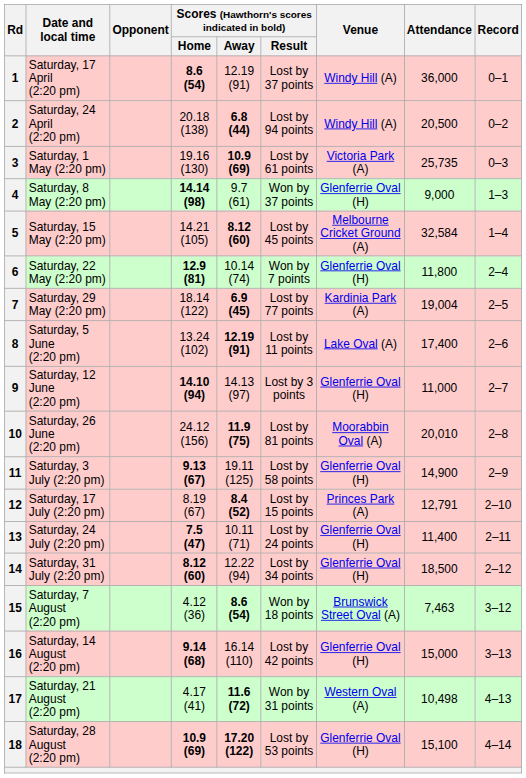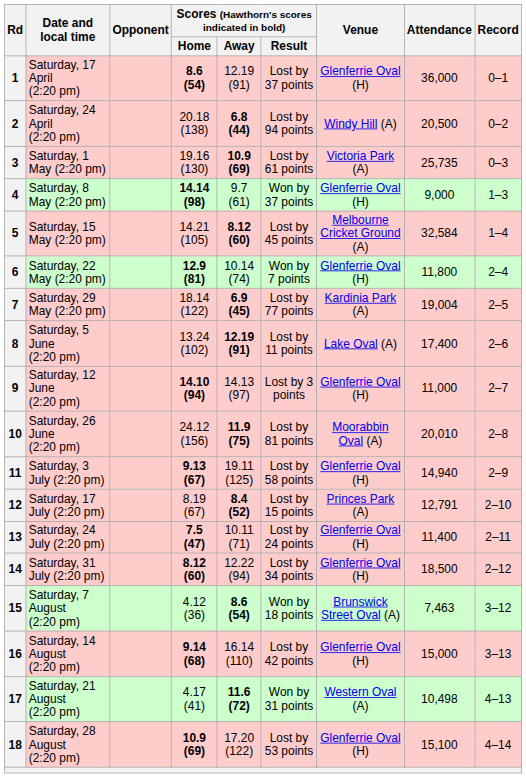 <table class="wikitable" style="font-size:90%; text-align:center; width: 100%; margin-left: auto; margin-right: auto">
 <tr>
 <th rowspan="2">Rd</th>
 <th rowspan="2">Date and local time</th>
 <th rowspan="2">Opponent</th>
 <th colspan="3">Scores <small>(Hawthorn's scores indicated in bold)</small></th>
 <th rowspan="2">Venue</th>
 <th rowspan="2">Attendance</th>
 <th rowspan="2">Record</th>
 </tr>
 <tr>
 <th>Home</th>
 <th>Away</th>
 <th>Result</th>
 </tr>
 <tr style="background:#fcc;">
 <th>1</th>
 <td align=left>Saturday, 17 April (2:20 pm)</td>
 <td align=left></td>
 <td><strong>8.6 (54)</strong></td>
 <td>12.19 (91)</td>
 <td>Lost by 37 points</td>
-<td><a href='#'>Windy Hill</a> (A)</td>
+<td><a href='#'>Glenferrie Oval</a> (H)</td>
 <td>36,000</td>
 <td>0–1</td>
 </tr>
 <tr style="background:#fcc;">
 <th>2</th>
 <td align=left>Saturday, 24 April (2:20 pm)</td>
 <td align=left></td>
 <td>20.18 (138)</td>
 <td><strong>6.8 (44)</strong></td>
 <td>Lost by 94 points</td>
 <td><a href='#'>Windy Hill</a> (A)</td>
 <td>20,500</td>
 <td>0–2</td>
 </tr>
 <tr style="background:#fcc;">
 <th>3</th>
 <td align=left>Saturday, 1 May (2:20 pm)</td>
 <td align=left></td>
 <td>19.16 (130)</td>
 <td><strong>10.9 (69)</strong></td>
 <td>Lost by 61 points</td>
 <td><a href='#'>Victoria Park</a> (A)</td>
 <td>25,735</td>
 <td>0–3</td>
 </tr>
 <tr style="background:#cfc">
 <th>4</th>
 <td align=left>Saturday, 8 May (2:20 pm)</td>
 <td align=left></td>
 <td><strong>14.14 (98)</strong></td>
 <td>9.7 (61)</td>
 <td>Won by 37 points</td>
 <td><a href='#'>Glenferrie Oval</a> (H)</td>
 <td>9,000</td>
 <td>1–3</td>
 </tr>
 <tr style="background:#fcc;">
 <th>5</th>
 <td align=left>Saturday, 15 May (2:20 pm)</td>
 <td align=left></td>
 <td>14.21 (105)</td>
 <td><strong>8.12 (60)</strong></td>
 <td>Lost by 45 points</td>
 <td><a href='#'>Melbourne Cricket Ground</a> (A)</td>
 <td>32,584</td>
 <td>1–4</td>
 </tr>
 <tr style="background:#cfc">
 <th>6</th>
 <td align=left>Saturday, 22 May (2:20 pm)</td>
 <td align=left></td>
 <td><strong>12.9 (81)</strong></td>
 <td>10.14 (74)</td>
 <td>Won by 7 points</td>
 <td><a href='#'>Glenferrie Oval</a> (H)</td>
 <td>11,800</td>
 <td>2–4</td>
 </tr>
 <tr style="background:#fcc;">
 <th>7</th>
 <td align=left>Saturday, 29 May (2:20 pm)</td>
 <td align=left></td>
 <td>18.14 (122)</td>
 <td><strong>6.9 (45)</strong></td>
 <td>Lost by 77 points</td>
 <td><a href='#'>Kardinia Park</a> (A)</td>
 <td>19,004</td>
 <td>2–5</td>
 </tr>
 <tr style="background:#fcc;">
 <th>8</th>
 <td align=left>Saturday, 5 June (2:20 pm)</td>
 <td align=left></td>
 <td>13.24 (102)</td>
 <td><strong>12.19 (91)</strong></td>
 <td>Lost by 11 points</td>
 <td><a href='#'>Lake Oval</a> (A)</td>
 <td>17,400</td>
 <td>2–6</td>
 </tr>
 <tr style="background:#fcc;">
 <th>9</th>
 <td align=left>Saturday, 12 June (2:20 pm)</td>
 <td align=left></td>
 <td><strong>14.10 (94)</strong></td>
 <td>14.13 (97)</td>
 <td>Lost by 3 points</td>
 <td><a href='#'>Glenferrie Oval</a> (H)</td>
 <td>11,000</td>
 <td>2–7</td>
 </tr>
 <tr style="background:#fcc;">
 <th>10</th>
 <td align=left>Saturday, 26 June (2:20 pm)</td>
 <td align=left></td>
 <td>24.12 (156)</td>
 <td><strong>11.9 (75)</strong></td>
 <td>Lost by 81 points</td>
 <td><a href='#'>Moorabbin Oval</a> (A)</td>
 <td>20,010</td>
 <td>2–8</td>
 </tr>
 <tr style="background:#fcc;">
 <th>11</th>
 <td align=left>Saturday, 3 July (2:20 pm)</td>
 <td align=left></td>
 <td><strong>9.13 (67)</strong></td>
 <td>19.11 (125)</td>
 <td>Lost by 58 points</td>
 <td><a href='#'>Glenferrie Oval</a> (H)</td>
-<td>14,900</td>
+<td>14,940</td>
 <td>2–9</td>
 </tr>
 <tr style="background:#fcc;">
 <th>12</th>
 <td align=left>Saturday, 17 July (2:20 pm)</td>
 <td align=left></td>
 <td>8.19 (67)</td>
 <td><strong>8.4 (52)</strong></td>
 <td>Lost by 15 points</td>
 <td><a href='#'>Princes Park</a> (A)</td>
 <td>12,791</td>
 <td>2–10</td>
 </tr>
 <tr style="background:#fcc;">
 <th>13</th>
 <td align=left>Saturday, 24 July (2:20 pm)</td>
 <td align=left></td>
 <td><strong>7.5 (47)</strong></td>
 <td>10.11 (71)</td>
 <td>Lost by 24 points</td>
 <td><a href='#'>Glenferrie Oval</a> (H)</td>
 <td>11,400</td>
 <td>2–11</td>
 </tr>
 <tr style="background:#fcc;">
 <th>14</th>
 <td align=left>Saturday, 31 July (2:20 pm)</td>
 <td align=left></td>
 <td><strong>8.12 (60)</strong></td>
 <td>12.22 (94)</td>
 <td>Lost by 34 points</td>
 <td><a href='#'>Glenferrie Oval</a> (H)</td>
 <td>18,500</td>
 <td>2–12</td>
 </tr>
 <tr style="background:#cfc">
 <th>15</th>
 <td align=left>Saturday, 7 August (2:20 pm)</td>
 <td align=left></td>
 <td>4.12 (36)</td>
 <td><strong>8.6 (54)</strong></td>
 <td>Won by 18 points</td>
 <td><a href='#'>Brunswick Street Oval</a> (A)</td>
 <td>7,463</td>
 <td>3–12</td>
 </tr>
 <tr style="background:#fcc;">
 <th>16</th>
 <td align=left>Saturday, 14 August (2:20 pm)</td>
 <td align=left></td>
 <td><strong>9.14 (68)</strong></td>
 <td>16.14 (110)</td>
 <td>Lost by 42 points</td>
 <td><a href='#'>Glenferrie Oval</a> (H)</td>
 <td>15,000</td>
 <td>3–13</td>
 </tr>
 <tr style="background:#cfc">
 <th>17</th>
 <td align=left>Saturday, 21 August (2:20 pm)</td>
 <td align=left></td>
 <td>4.17 (41)</td>
 <td><strong>11.6 (72)</strong></td>
 <td>Won by 31 points</td>
 <td><a href='#'>Western Oval</a> (A)</td>
 <td>10,498</td>
 <td>4–13</td>
 </tr>
 <tr style="background:#fcc;">
 <th>18</th>
 <td align=left>Saturday, 28 August (2:20 pm)</td>
 <td align=left></td>
 <td><strong>10.9 (69)</strong></td>
-<td><strong>17.20 (122)</strong></td>
+<td>17.20 (122)</td>
 <td>Lost by 53 points</td>
 <td><a href='#'>Glenferrie Oval</a> (H)</td>
 <td>15,100</td>
 <td>4–14</td>
 </tr>
 <tr>
 <th colspan=9></th>
 </tr>
 </table>
